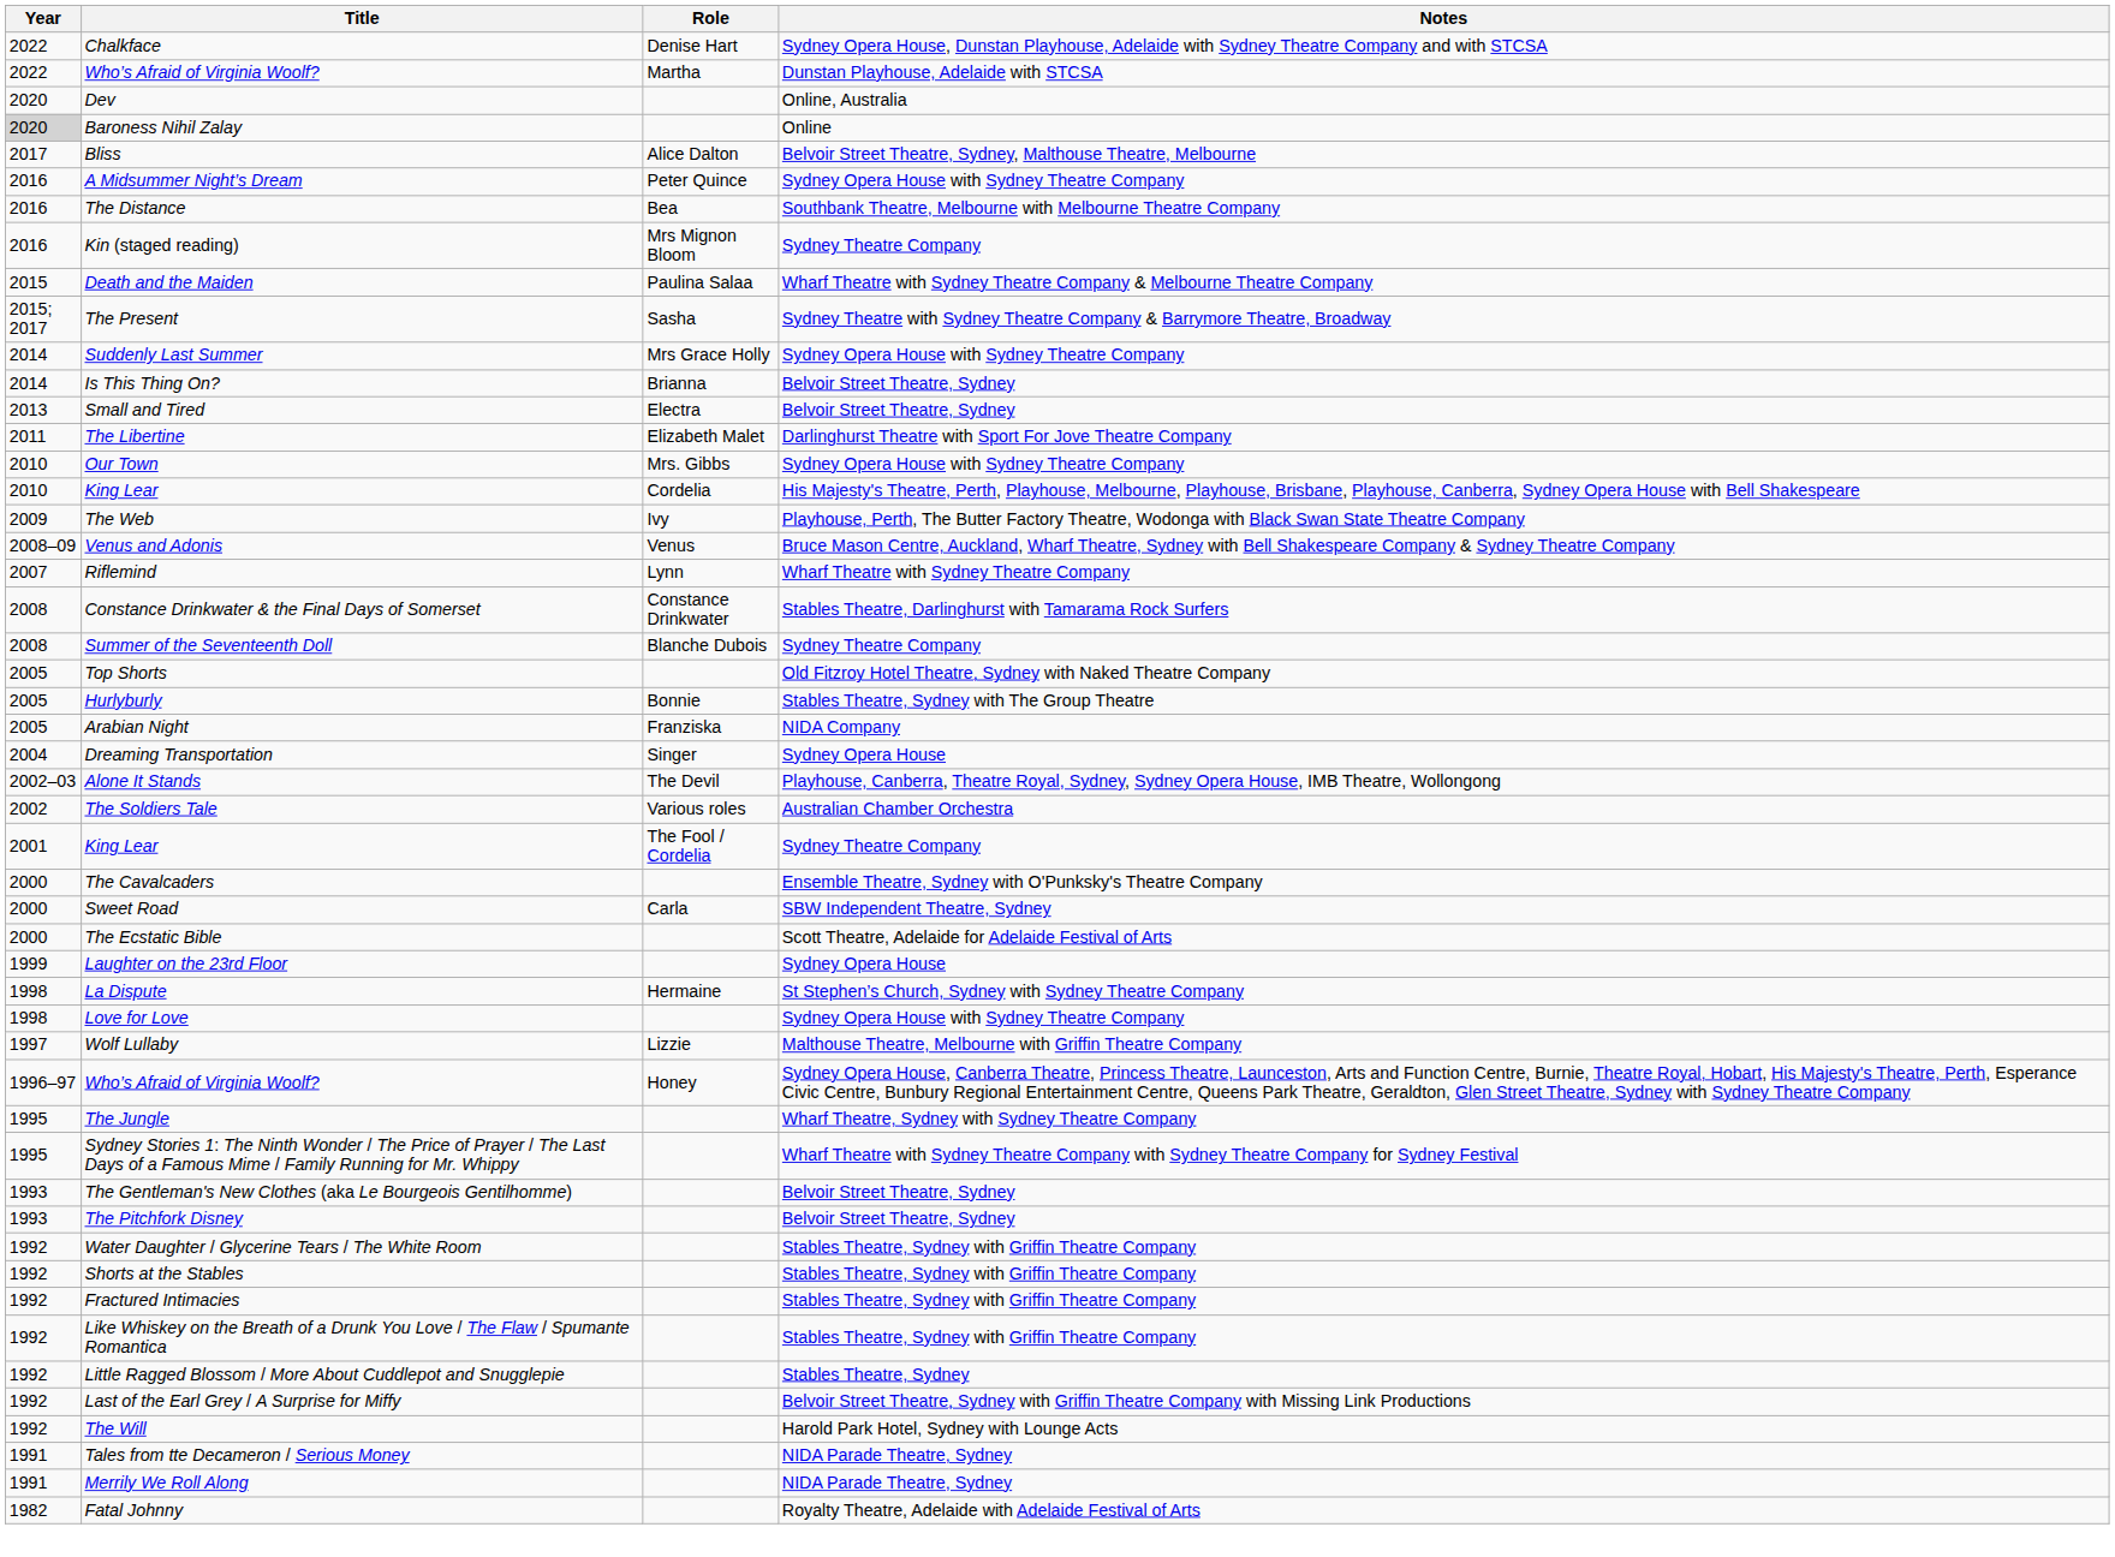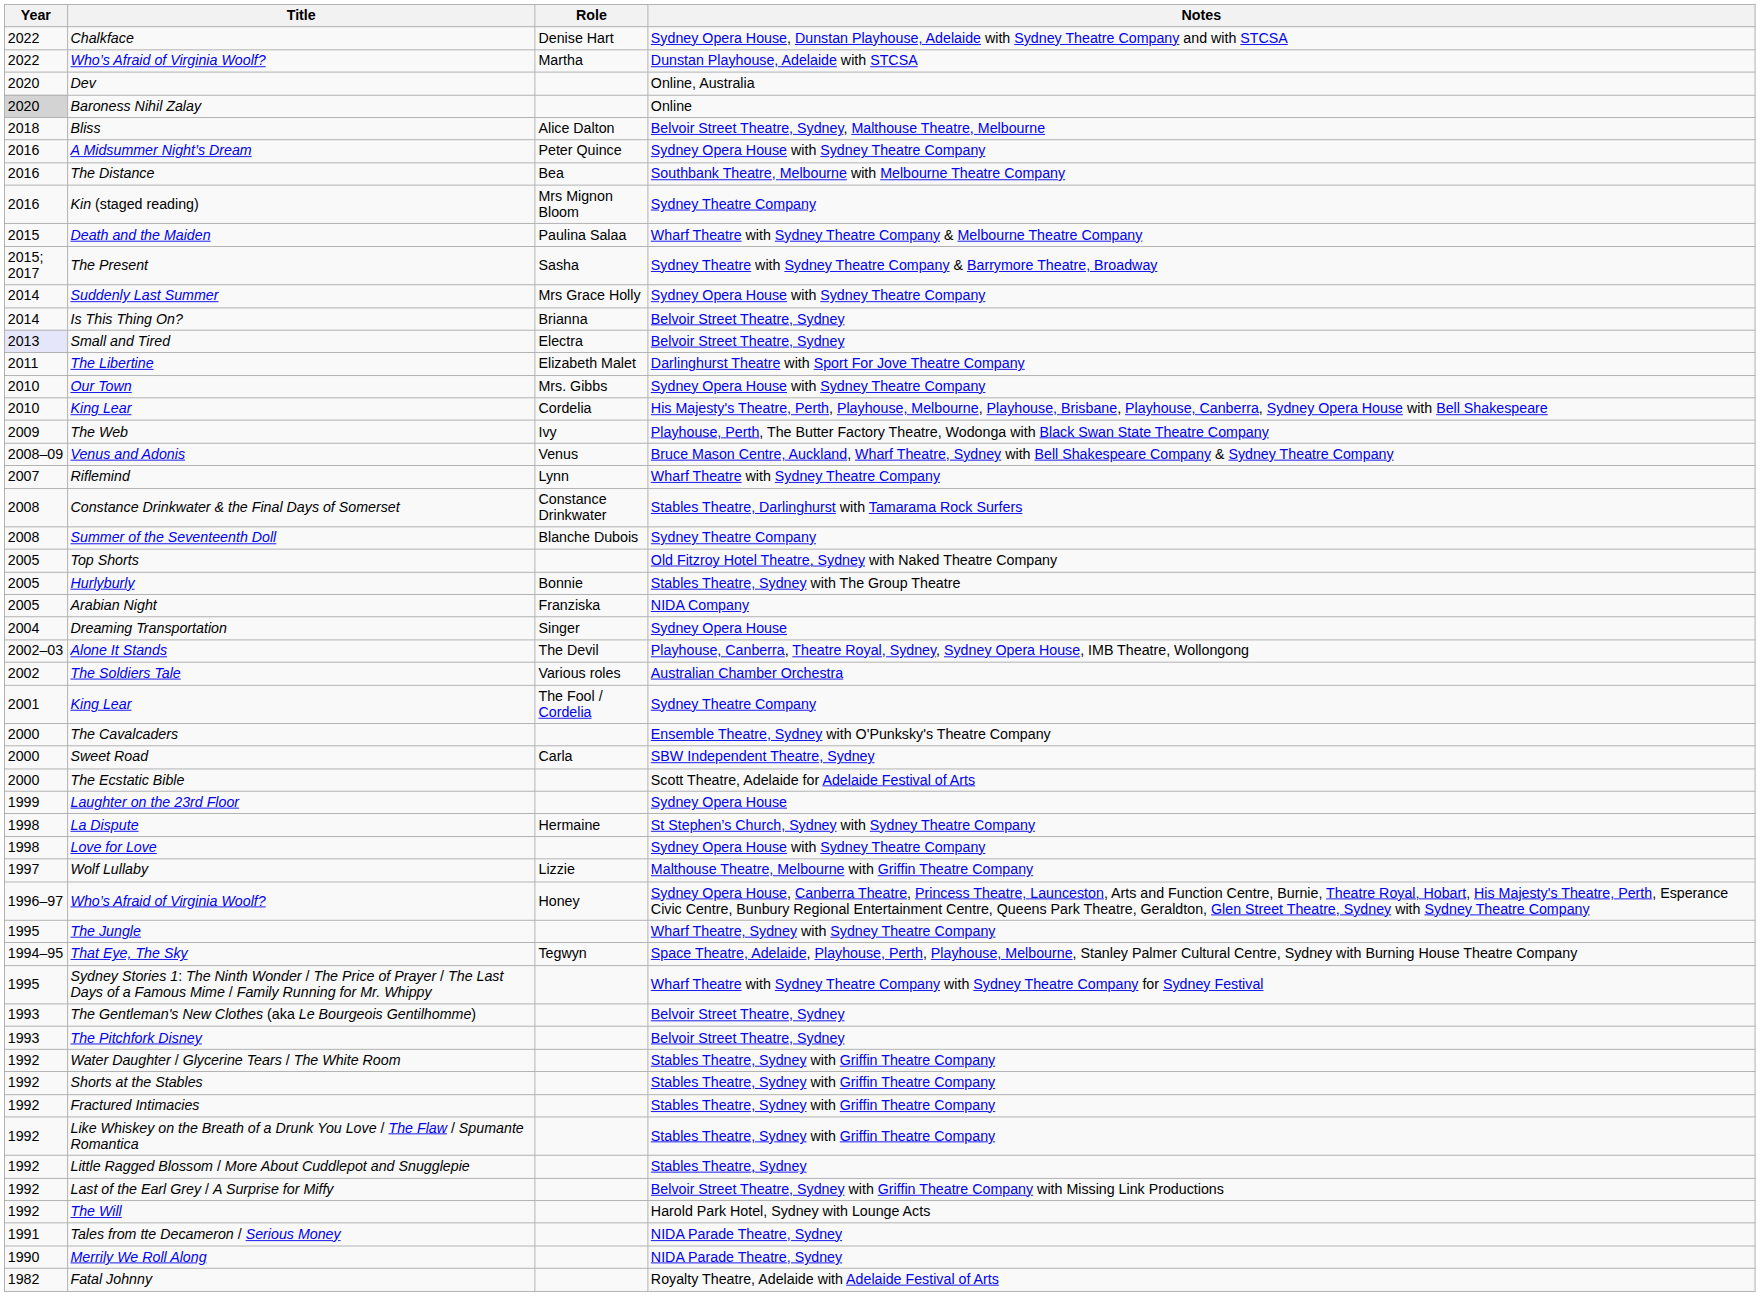 <table class="wikitable">
 <tr>
 <th>Year</th>
 <th>Title</th>
 <th>Role</th>
 <th>Notes</th>
 </tr>
 <tr>
 <td>2022</td>
 <td><em>Chalkface</em></td>
 <td>Denise Hart</td>
 <td><a href='#'>Sydney Opera House</a>, <a href='#'>Dunstan Playhouse, Adelaide</a> with <a href='#'>Sydney Theatre Company</a> and with <a href='#'>STCSA</a></td>
 </tr>
 <tr>
 <td>2022</td>
 <td><em><a href='#'>Who’s Afraid of Virginia Woolf?</a></em></td>
 <td>Martha</td>
 <td><a href='#'>Dunstan Playhouse, Adelaide</a> with <a href='#'>STCSA</a></td>
 </tr>
 <tr>
 <td>2020</td>
 <td><em>Dev</em></td>
 <td></td>
 <td>Online, Australia</td>
 </tr>
 <tr>
 <td style="background: lightgrey;">2020</td>
 <td><em>Baroness Nihil Zalay</em></td>
 <td></td>
 <td>Online</td>
 </tr>
 <tr>
-<td>2017</td>
+<td>2018</td>
 <td><em>Bliss</em></td>
 <td>Alice Dalton</td>
 <td><a href='#'>Belvoir Street Theatre, Sydney</a>, <a href='#'>Malthouse Theatre, Melbourne</a></td>
 </tr>
 <tr>
 <td>2016</td>
 <td><em><a href='#'>A Midsummer Night’s Dream</a></em></td>
 <td>Peter Quince</td>
 <td><a href='#'>Sydney Opera House</a> with <a href='#'>Sydney Theatre Company</a></td>
 </tr>
 <tr>
 <td>2016</td>
 <td><em>The Distance</em></td>
 <td>Bea</td>
 <td><a href='#'>Southbank Theatre, Melbourne</a> with <a href='#'>Melbourne Theatre Company</a></td>
 </tr>
 <tr>
 <td>2016</td>
 <td><em>Kin</em> (staged reading)</td>
 <td>Mrs Mignon Bloom</td>
 <td><a href='#'>Sydney Theatre Company</a></td>
 </tr>
 <tr>
 <td>2015</td>
 <td><em><a href='#'>Death and the Maiden</a></em></td>
 <td>Paulina Salaa</td>
 <td><a href='#'>Wharf Theatre</a> with <a href='#'>Sydney Theatre Company</a> & <a href='#'>Melbourne Theatre Company</a></td>
 </tr>
 <tr>
 <td>2015; 2017</td>
 <td><em>The Present</em></td>
 <td>Sasha</td>
 <td><a href='#'>Sydney Theatre</a> with <a href='#'>Sydney Theatre Company</a> & <a href='#'>Barrymore Theatre, Broadway</a></td>
 </tr>
 <tr>
 <td>2014</td>
 <td><em><a href='#'>Suddenly Last Summer</a></em></td>
 <td>Mrs Grace Holly</td>
 <td><a href='#'>Sydney Opera House</a> with <a href='#'>Sydney Theatre Company</a></td>
 </tr>
 <tr>
 <td>2014</td>
 <td><em>Is This Thing On?</em></td>
 <td>Brianna</td>
 <td><a href='#'>Belvoir Street Theatre, Sydney</a></td>
 </tr>
 <tr>
-<td>2013</td>
+<td style="background: lavender;">2013</td>
 <td><em>Small and Tired</em></td>
 <td>Electra</td>
 <td><a href='#'>Belvoir Street Theatre, Sydney</a></td>
 </tr>
 <tr>
 <td>2011</td>
 <td><em><a href='#'>The Libertine</a></em></td>
 <td>Elizabeth Malet</td>
 <td><a href='#'>Darlinghurst Theatre</a> with <a href='#'>Sport For Jove Theatre Company</a></td>
 </tr>
 <tr>
 <td>2010</td>
 <td><em><a href='#'>Our Town</a></em></td>
 <td>Mrs. Gibbs</td>
 <td><a href='#'>Sydney Opera House</a> with <a href='#'>Sydney Theatre Company</a></td>
 </tr>
 <tr>
 <td>2010</td>
 <td><em><a href='#'>King Lear</a></em></td>
 <td>Cordelia</td>
 <td><a href='#'>His Majesty's Theatre, Perth</a>, <a href='#'>Playhouse, Melbourne</a>, <a href='#'>Playhouse, Brisbane</a>, <a href='#'>Playhouse, Canberra</a>, <a href='#'>Sydney Opera House</a> with <a href='#'>Bell Shakespeare</a></td>
 </tr>
 <tr>
 <td>2009</td>
 <td><em>The Web</em></td>
 <td>Ivy</td>
 <td><a href='#'>Playhouse, Perth</a>, The Butter Factory Theatre, Wodonga with <a href='#'>Black Swan State Theatre Company</a></td>
 </tr>
 <tr>
 <td>2008–09</td>
 <td><em><a href='#'>Venus and Adonis</a></em></td>
 <td>Venus</td>
 <td><a href='#'>Bruce Mason Centre, Auckland</a>, <a href='#'>Wharf Theatre, Sydney</a> with <a href='#'>Bell Shakespeare Company</a> & <a href='#'>Sydney Theatre Company</a></td>
 </tr>
 <tr>
 <td>2007</td>
 <td><em>Riflemind</em></td>
 <td>Lynn</td>
 <td><a href='#'>Wharf Theatre</a> with <a href='#'>Sydney Theatre Company</a></td>
 </tr>
 <tr>
 <td>2008</td>
 <td><em>Constance Drinkwater & the Final Days of Somerset</em></td>
 <td>Constance Drinkwater</td>
 <td><a href='#'>Stables Theatre, Darlinghurst</a> with <a href='#'>Tamarama Rock Surfers</a></td>
 </tr>
 <tr>
 <td>2008</td>
 <td><em><a href='#'>Summer of the Seventeenth Doll</a></em></td>
 <td>Blanche Dubois</td>
 <td><a href='#'>Sydney Theatre Company</a></td>
 </tr>
 <tr>
 <td>2005</td>
 <td><em>Top Shorts</em></td>
 <td></td>
 <td><a href='#'>Old Fitzroy Hotel Theatre, Sydney</a> with Naked Theatre Company</td>
 </tr>
 <tr>
 <td>2005</td>
 <td><em><a href='#'>Hurlyburly</a></em></td>
 <td>Bonnie</td>
 <td><a href='#'>Stables Theatre, Sydney</a> with The Group Theatre</td>
 </tr>
 <tr>
 <td>2005</td>
 <td><em>Arabian Night</em></td>
 <td>Franziska</td>
 <td><a href='#'>NIDA Company</a></td>
 </tr>
 <tr>
 <td>2004</td>
 <td><em>Dreaming Transportation</em></td>
 <td>Singer</td>
 <td><a href='#'>Sydney Opera House</a></td>
 </tr>
 <tr>
 <td>2002–03</td>
 <td><em><a href='#'>Alone It Stands</a></em></td>
 <td>The Devil</td>
 <td><a href='#'>Playhouse, Canberra</a>, <a href='#'>Theatre Royal, Sydney</a>, <a href='#'>Sydney Opera House</a>, IMB Theatre, Wollongong</td>
 </tr>
 <tr>
 <td>2002</td>
 <td><em><a href='#'>The Soldiers Tale</a></em></td>
 <td>Various roles</td>
 <td><a href='#'>Australian Chamber Orchestra</a></td>
 </tr>
 <tr>
 <td>2001</td>
 <td><em><a href='#'>King Lear</a></em></td>
 <td>The Fool / <a href='#'>Cordelia</a></td>
 <td><a href='#'>Sydney Theatre Company</a></td>
 </tr>
 <tr>
 <td>2000</td>
 <td><em>The Cavalcaders</em></td>
 <td></td>
 <td><a href='#'>Ensemble Theatre, Sydney</a> with O'Punksky's Theatre Company</td>
 </tr>
 <tr>
 <td>2000</td>
 <td><em>Sweet Road</em></td>
 <td>Carla</td>
 <td><a href='#'>SBW Independent Theatre, Sydney</a></td>
 </tr>
 <tr>
 <td>2000</td>
 <td><em>The Ecstatic Bible</em></td>
 <td></td>
 <td>Scott Theatre, Adelaide for <a href='#'>Adelaide Festival of Arts</a></td>
 </tr>
 <tr>
 <td>1999</td>
 <td><em><a href='#'>Laughter on the 23rd Floor</a></em></td>
 <td></td>
 <td><a href='#'>Sydney Opera House</a></td>
 </tr>
 <tr>
 <td>1998</td>
 <td><em><a href='#'>La Dispute</a></em></td>
 <td>Hermaine</td>
 <td><a href='#'>St Stephen’s Church, Sydney</a> with <a href='#'>Sydney Theatre Company</a></td>
 </tr>
 <tr>
 <td>1998</td>
 <td><em><a href='#'>Love for Love</a></em></td>
 <td></td>
 <td><a href='#'>Sydney Opera House</a> with <a href='#'>Sydney Theatre Company</a></td>
 </tr>
 <tr>
 <td>1997</td>
 <td><em>Wolf Lullaby</em></td>
 <td>Lizzie</td>
 <td><a href='#'>Malthouse Theatre, Melbourne</a> with <a href='#'>Griffin Theatre Company</a></td>
 </tr>
 <tr>
 <td>1996–97</td>
 <td><em><a href='#'>Who’s Afraid of Virginia Woolf?</a></em></td>
 <td>Honey</td>
 <td><a href='#'>Sydney Opera House</a>, <a href='#'>Canberra Theatre</a>, <a href='#'>Princess Theatre, Launceston</a>, Arts and Function Centre, Burnie, <a href='#'>Theatre Royal, Hobart</a>, <a href='#'>His Majesty's Theatre, Perth</a>, Esperance Civic Centre, Bunbury Regional Entertainment Centre, Queens Park Theatre, Geraldton, <a href='#'>Glen Street Theatre, Sydney</a> with <a href='#'>Sydney Theatre Company</a></td>
 </tr>
 <tr>
 <td>1995</td>
 <td><em><a href='#'>The Jungle</a></em></td>
 <td></td>
 <td><a href='#'>Wharf Theatre, Sydney</a> with <a href='#'>Sydney Theatre Company</a></td>
 </tr>
 <tr>
+<td>1994–95</td>
+<td><em><a href='#'>That Eye, The Sky</a></em></td>
+<td>Tegwyn</td>
+<td><a href='#'>Space Theatre, Adelaide</a>, <a href='#'>Playhouse, Perth</a>, <a href='#'>Playhouse, Melbourne</a>, Stanley Palmer Cultural Centre, Sydney with Burning House Theatre Company</td>
+</tr>
+<tr>
 <td>1995</td>
 <td><em>Sydney Stories 1</em>: <em>The Ninth Wonder</em> / <em>The Price of Prayer</em> / <em>The Last Days of a Famous Mime</em> / <em>Family Running for Mr. Whippy</em></td>
 <td></td>
 <td><a href='#'>Wharf Theatre</a> with <a href='#'>Sydney Theatre Company</a> with <a href='#'>Sydney Theatre Company</a> for <a href='#'>Sydney Festival</a></td>
 </tr>
 <tr>
 <td>1993</td>
 <td><em>The Gentleman's New Clothes</em> (aka <em>Le Bourgeois Gentilhomme</em>)</td>
 <td></td>
 <td><a href='#'>Belvoir Street Theatre, Sydney</a></td>
 </tr>
 <tr>
 <td>1993</td>
 <td><em><a href='#'>The Pitchfork Disney</a></em></td>
 <td></td>
 <td><a href='#'>Belvoir Street Theatre, Sydney</a></td>
 </tr>
 <tr>
 <td>1992</td>
 <td><em>Water Daughter</em> / <em>Glycerine Tears</em> / <em>The White Room</em></td>
 <td></td>
 <td><a href='#'>Stables Theatre, Sydney</a> with <a href='#'>Griffin Theatre Company</a></td>
 </tr>
 <tr>
 <td>1992</td>
 <td><em>Shorts at the Stables</em></td>
 <td></td>
 <td><a href='#'>Stables Theatre, Sydney</a> with <a href='#'>Griffin Theatre Company</a></td>
 </tr>
 <tr>
 <td>1992</td>
 <td><em>Fractured Intimacies</em></td>
 <td></td>
 <td><a href='#'>Stables Theatre, Sydney</a> with <a href='#'>Griffin Theatre Company</a></td>
 </tr>
 <tr>
 <td>1992</td>
 <td><em>Like Whiskey on the Breath of a Drunk You Love</em> / <em><a href='#'>The Flaw</a></em> / <em>Spumante Romantica</em></td>
 <td></td>
 <td><a href='#'>Stables Theatre, Sydney</a> with <a href='#'>Griffin Theatre Company</a></td>
 </tr>
 <tr>
 <td>1992</td>
 <td><em>Little Ragged Blossom</em> / <em>More About Cuddlepot and Snugglepie</em></td>
 <td></td>
 <td><a href='#'>Stables Theatre, Sydney</a></td>
 </tr>
 <tr>
 <td>1992</td>
 <td><em>Last of the Earl Grey</em> / <em>A Surprise for Miffy</em></td>
 <td></td>
 <td><a href='#'>Belvoir Street Theatre, Sydney</a> with <a href='#'>Griffin Theatre Company</a> with Missing Link Productions</td>
 </tr>
 <tr>
 <td>1992</td>
 <td><em><a href='#'>The Will</a></em></td>
 <td></td>
 <td>Harold Park Hotel, Sydney with Lounge Acts</td>
 </tr>
 <tr>
 <td>1991</td>
 <td><em>Tales from tte Decameron</em> / <em><a href='#'>Serious Money</a></em></td>
 <td></td>
 <td><a href='#'>NIDA Parade Theatre, Sydney</a></td>
 </tr>
 <tr>
-<td>1991</td>
+<td>1990</td>
 <td><em><a href='#'>Merrily We Roll Along</a></em></td>
 <td></td>
 <td><a href='#'>NIDA Parade Theatre, Sydney</a></td>
 </tr>
 <tr>
 <td>1982</td>
 <td><em>Fatal Johnny</em></td>
 <td></td>
 <td>Royalty Theatre, Adelaide with <a href='#'>Adelaide Festival of Arts</a></td>
 </tr>
 </table>
